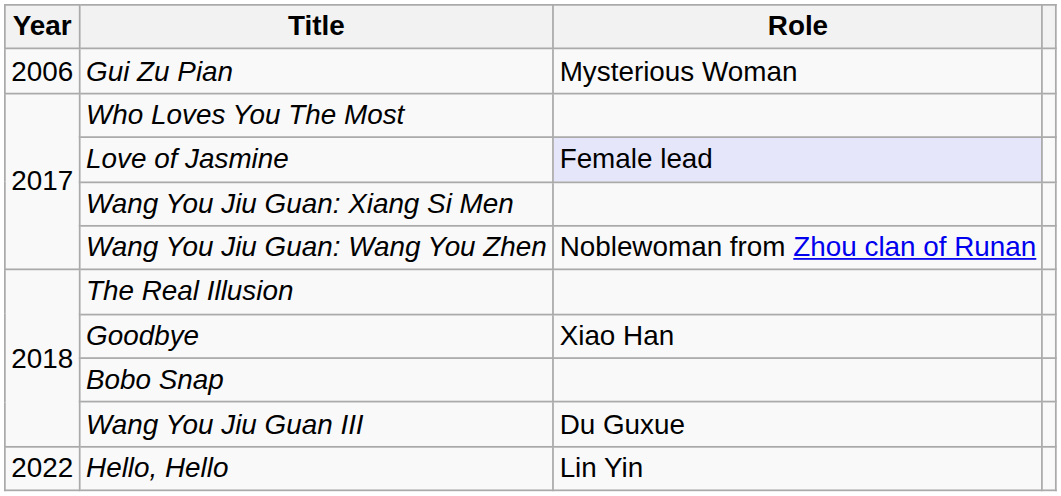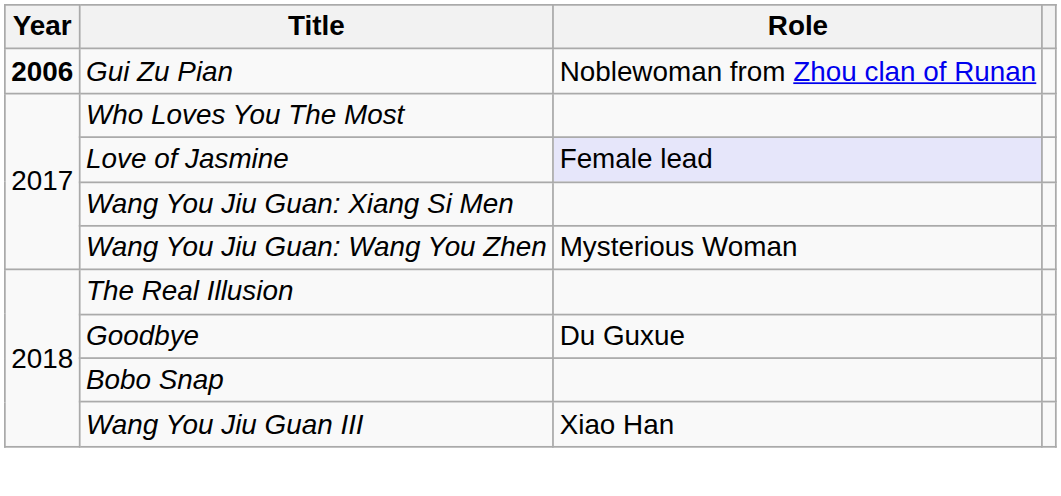 <table class="wikitable sortable plainrowheaders">
 <tr>
 <th scope="col">Year</th>
 <th scope="col">Title</th>
 <th>Role</th>
 <th scope="col" class="unsortable"></th>
 </tr>
 <tr>
-<td>2006</td>
+<td><strong>2006</strong></td>
 <td><em>Gui Zu Pian</em></td>
-<td>Mysterious Woman</td>
+<td>Noblewoman from <a href='#'>Zhou clan of Runan</a></td>
 <td style="text-align:center"></td>
 </tr>
 <tr>
 <td rowspan="4">2017</td>
 <td><em>Who Loves You The Most</em></td>
 <td></td>
 <td style="text-align:center"></td>
 </tr>
 <tr>
 <td><em>Love of Jasmine</em></td>
 <td style="background: lavender;">Female lead</td>
 <td style="text-align:center"></td>
 </tr>
 <tr>
 <td><em>Wang You Jiu Guan: Xiang Si Men</em></td>
 <td></td>
 <td></td>
 </tr>
 <tr>
 <td><em>Wang You Jiu Guan: Wang You Zhen</em></td>
-<td>Noblewoman from <a href='#'>Zhou clan of Runan</a></td>
+<td>Mysterious Woman</td>
 <td style="text-align:center"></td>
 </tr>
 <tr>
 <td rowspan="4">2018</td>
 <td><em>The Real Illusion</em></td>
 <td></td>
 <td style="text-align:center"></td>
 </tr>
 <tr>
 <td><em>Goodbye</em></td>
-<td>Xiao Han</td>
+<td>Du Guxue</td>
 <td style="text-align:center"></td>
 </tr>
 <tr>
 <td><em>Bobo Snap</em></td>
 <td></td>
 <td style="text-align:center"></td>
 </tr>
 <tr>
 <td><em>Wang You Jiu Guan III</em></td>
-<td>Du Guxue</td>
-<td style="text-align:center"></td>
-</tr>
-<tr>
-<td>2022</td>
-<td><em>Hello, Hello</em></td>
-<td>Lin Yin</td>
+<td>Xiao Han</td>
 <td style="text-align:center"></td>
 </tr>
 </table>
